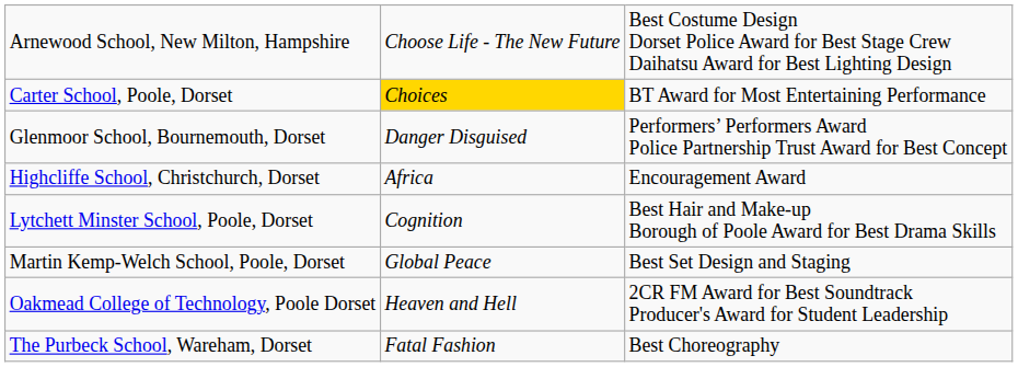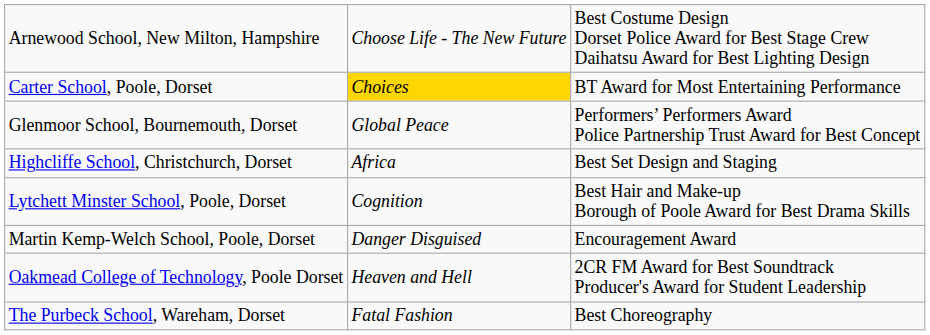 <table class="wikitable">
 <tr>
 <td>Arnewood School, New Milton, Hampshire</td>
 <td><em>Choose Life - The New Future</em></td>
 <td>Best Costume Design<br>Dorset Police Award for Best Stage Crew<br>Daihatsu Award for Best Lighting Design</td>
 </tr>
 <tr>
 <td><a href='#'>Carter School</a>, Poole, Dorset</td>
 <td style="background: gold;"><em>Choices</em></td>
 <td>BT Award for Most Entertaining Performance</td>
 </tr>
 <tr>
 <td>Glenmoor School, Bournemouth, Dorset</td>
-<td><em>Danger Disguised</em></td>
+<td><em>Global Peace</em></td>
 <td>Performers’ Performers Award<br>Police Partnership Trust Award for Best Concept</td>
 </tr>
 <tr>
 <td><a href='#'>Highcliffe School</a>, Christchurch, Dorset</td>
 <td><em>Africa</em></td>
-<td>Encouragement Award</td>
+<td>Best Set Design and Staging</td>
 </tr>
 <tr>
 <td><a href='#'>Lytchett Minster School</a>, Poole, Dorset</td>
 <td><em>Cognition</em></td>
 <td>Best Hair and Make-up<br>Borough of Poole Award for Best Drama Skills</td>
 </tr>
 <tr>
 <td>Martin Kemp-Welch School, Poole, Dorset</td>
-<td><em>Global Peace</em></td>
-<td>Best Set Design and Staging</td>
+<td><em>Danger Disguised</em></td>
+<td>Encouragement Award</td>
 </tr>
 <tr>
 <td><a href='#'>Oakmead College of Technology</a>, Poole Dorset</td>
 <td><em>Heaven and Hell</em></td>
 <td>2CR FM Award for Best Soundtrack<br>Producer's Award for Student Leadership</td>
 </tr>
 <tr>
 <td><a href='#'>The Purbeck School</a>, Wareham, Dorset</td>
 <td><em>Fatal Fashion</em></td>
 <td>Best Choreography</td>
 </tr>
 </table>
